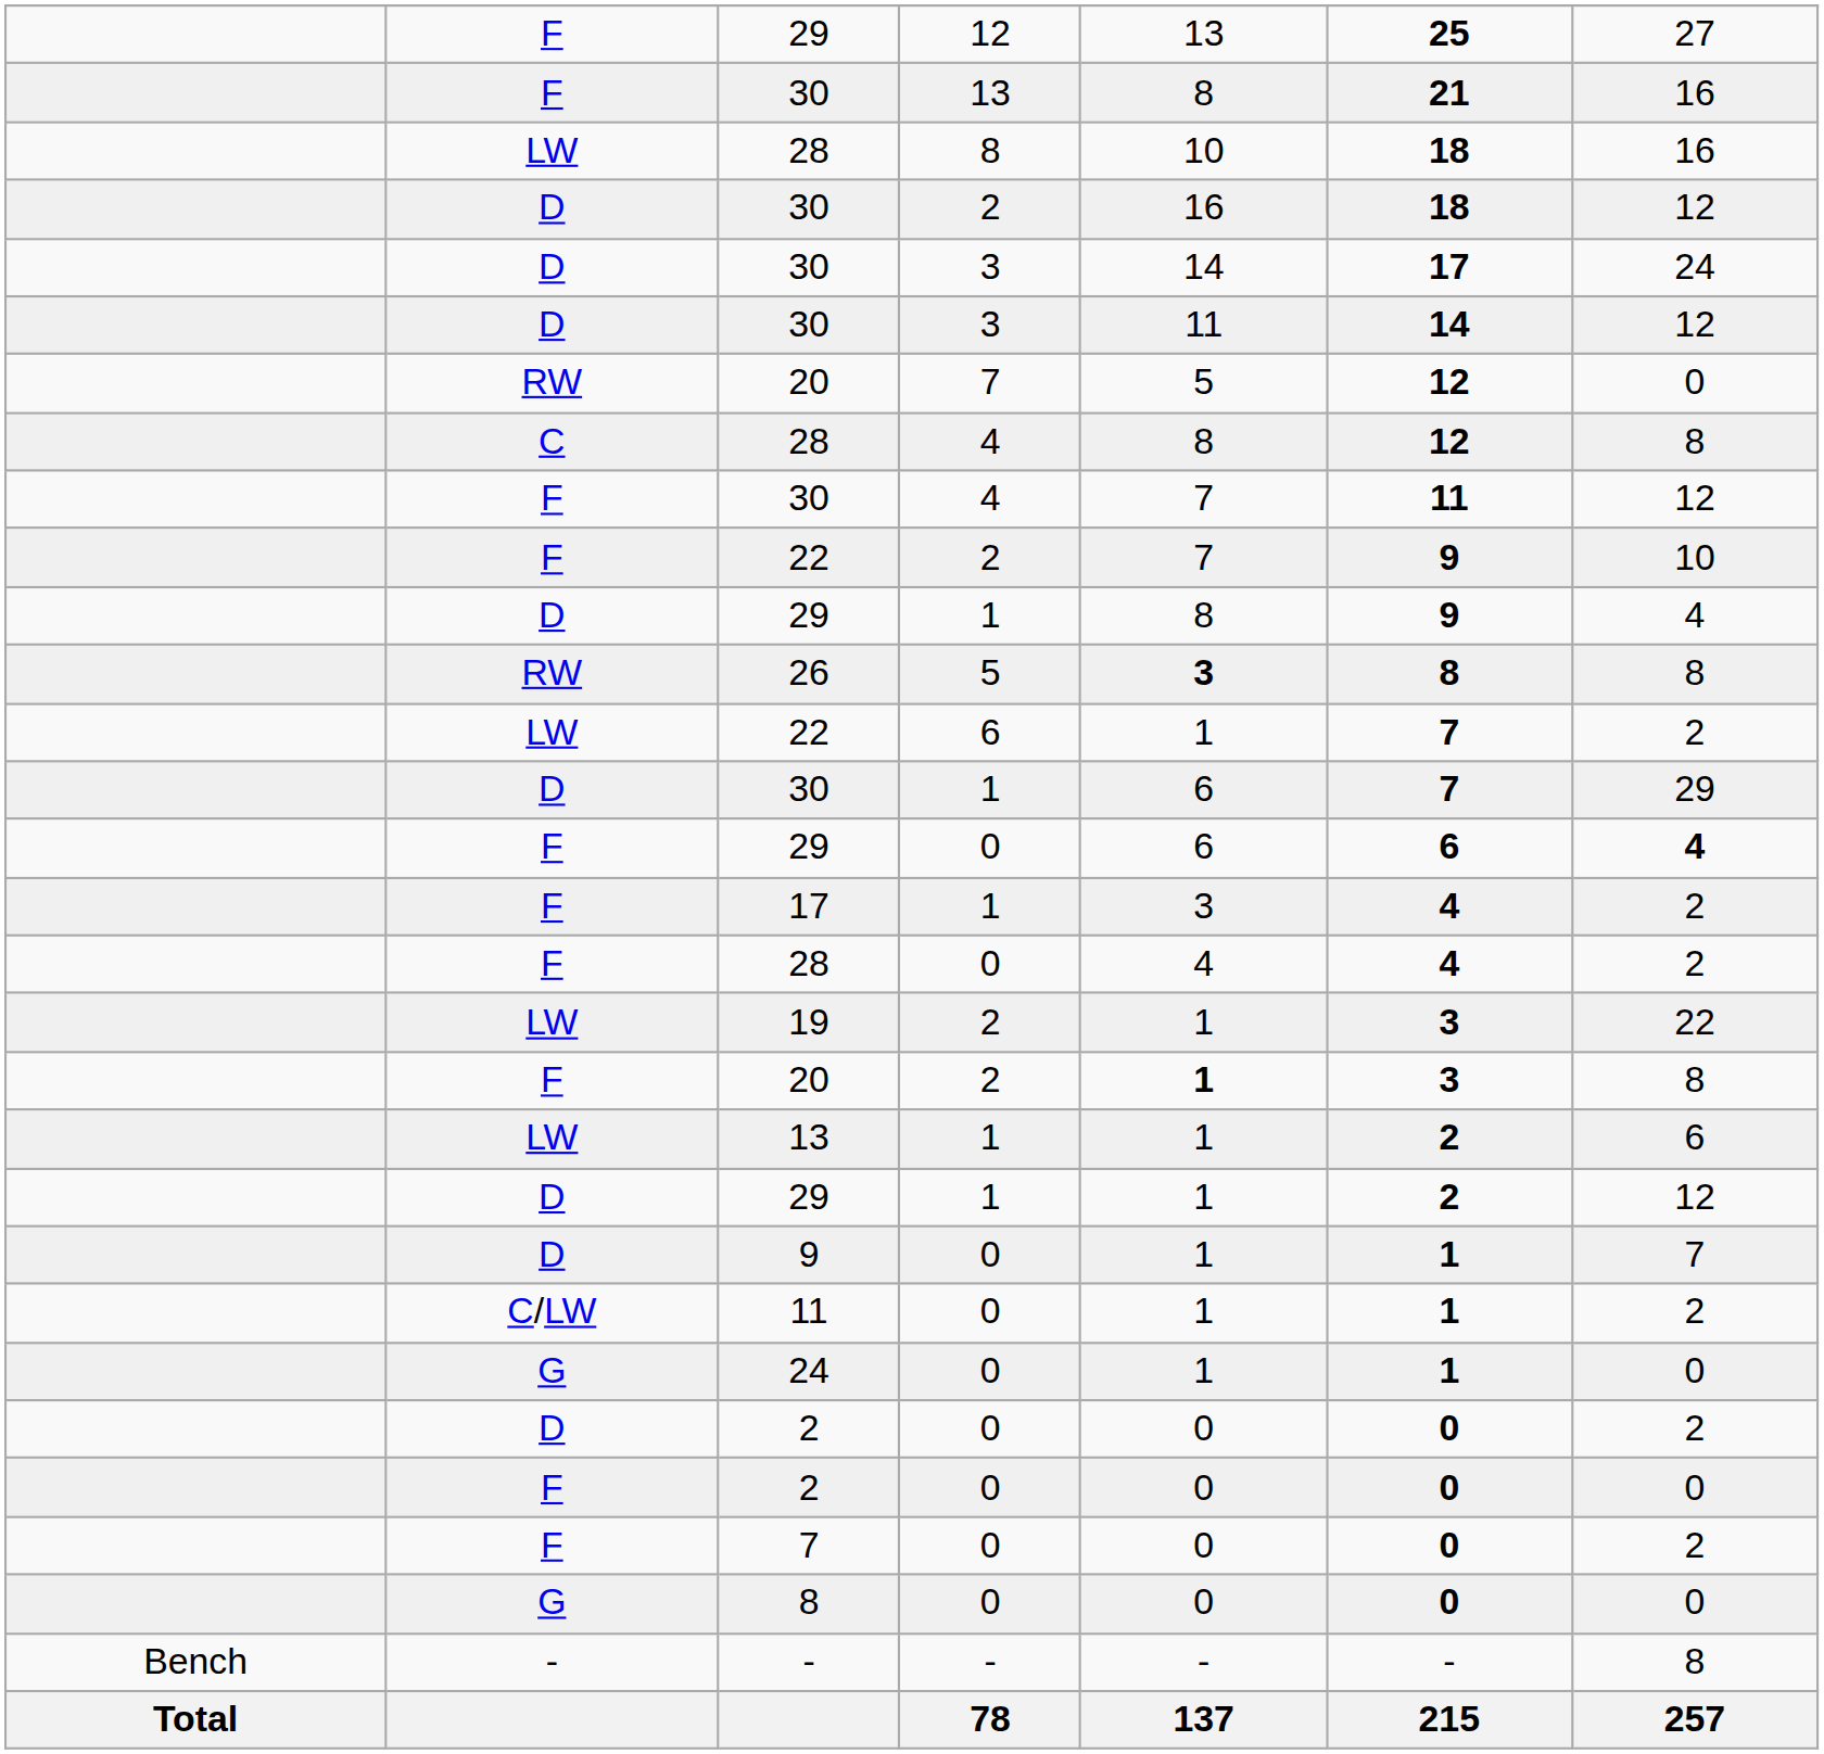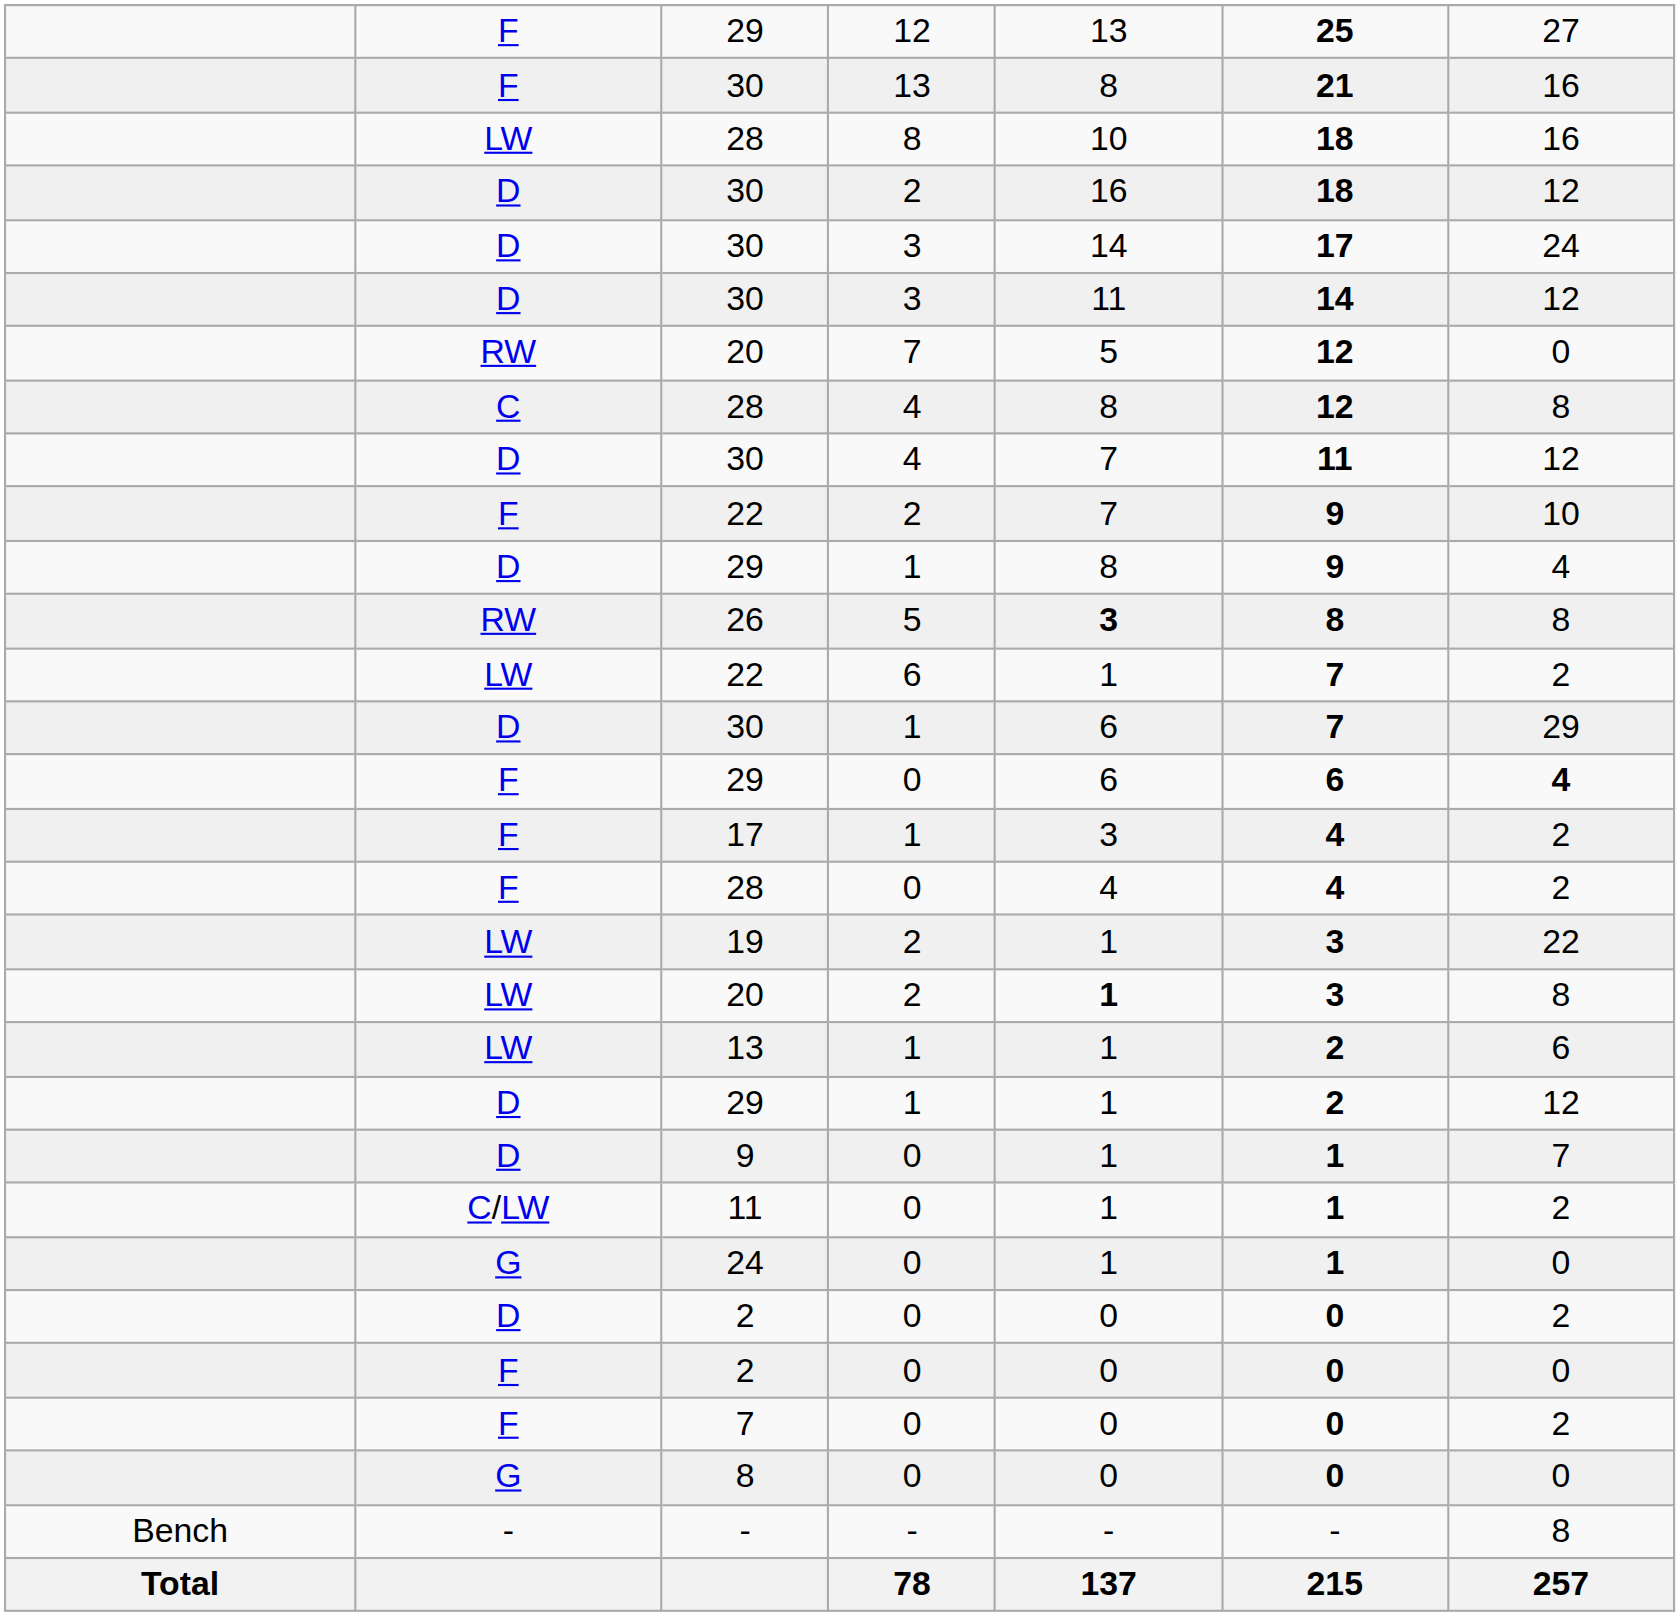 <table class="wikitable sortable" width ="50%">
 <tr align="center">
 </tr>
 <tr align="center" bgcolor="">
 <td></td>
 <td><a href='#'>F</a></td>
 <td>29</td>
 <td>12</td>
 <td>13</td>
 <td><strong>25</strong></td>
 <td>27</td>
 </tr>
 <tr align="center" bgcolor="f0f0f0">
 <td></td>
 <td><a href='#'>F</a></td>
 <td>30</td>
 <td>13</td>
 <td>8</td>
 <td><strong>21</strong></td>
 <td>16</td>
 </tr>
 <tr align="center" bgcolor="">
 <td></td>
 <td><a href='#'>LW</a></td>
 <td>28</td>
 <td>8</td>
 <td>10</td>
 <td><strong>18</strong></td>
 <td>16</td>
 </tr>
 <tr align="center" bgcolor="f0f0f0">
 <td></td>
 <td><a href='#'>D</a></td>
 <td>30</td>
 <td>2</td>
 <td>16</td>
 <td><strong>18</strong></td>
 <td>12</td>
 </tr>
 <tr align="center" bgcolor="">
 <td></td>
 <td><a href='#'>D</a></td>
 <td>30</td>
 <td>3</td>
 <td>14</td>
 <td><strong>17</strong></td>
 <td>24</td>
 </tr>
 <tr align="center" bgcolor="f0f0f0">
 <td></td>
 <td><a href='#'>D</a></td>
 <td>30</td>
 <td>3</td>
 <td>11</td>
 <td><strong>14</strong></td>
 <td>12</td>
 </tr>
 <tr align="center" bgcolor="">
 <td></td>
 <td><a href='#'>RW</a></td>
 <td>20</td>
 <td>7</td>
 <td>5</td>
 <td><strong>12</strong></td>
 <td>0</td>
 </tr>
 <tr align="center" bgcolor="f0f0f0">
 <td></td>
 <td><a href='#'>C</a></td>
 <td>28</td>
 <td>4</td>
 <td>8</td>
 <td><strong>12</strong></td>
 <td>8</td>
 </tr>
 <tr align="center" bgcolor="">
 <td></td>
-<td><a href='#'>F</a></td>
+<td><a href='#'>D</a></td>
 <td>30</td>
 <td>4</td>
 <td>7</td>
 <td><strong>11</strong></td>
 <td>12</td>
 </tr>
 <tr align="center" bgcolor="f0f0f0">
 <td></td>
 <td><a href='#'>F</a></td>
 <td>22</td>
 <td>2</td>
 <td>7</td>
 <td><strong>9</strong></td>
 <td>10</td>
 </tr>
 <tr align="center" bgcolor="">
 <td></td>
 <td><a href='#'>D</a></td>
 <td>29</td>
 <td>1</td>
 <td>8</td>
 <td><strong>9</strong></td>
 <td>4</td>
 </tr>
 <tr align="center" bgcolor="f0f0f0">
 <td></td>
 <td><a href='#'>RW</a></td>
 <td>26</td>
 <td>5</td>
 <td><strong>3</strong></td>
 <td><strong>8</strong></td>
 <td>8</td>
 </tr>
 <tr align="center" bgcolor="">
 <td></td>
 <td><a href='#'>LW</a></td>
 <td>22</td>
 <td>6</td>
 <td>1</td>
 <td><strong>7</strong></td>
 <td>2</td>
 </tr>
 <tr align="center" bgcolor="f0f0f0">
 <td></td>
 <td><a href='#'>D</a></td>
 <td>30</td>
 <td>1</td>
 <td>6</td>
 <td><strong>7</strong></td>
 <td>29</td>
 </tr>
 <tr align="center" bgcolor="">
 <td></td>
 <td><a href='#'>F</a></td>
 <td>29</td>
 <td>0</td>
 <td>6</td>
 <td><strong>6</strong></td>
 <td><strong>4</strong></td>
 </tr>
 <tr align="center" bgcolor="f0f0f0">
 <td></td>
 <td><a href='#'>F</a></td>
 <td>17</td>
 <td>1</td>
 <td>3</td>
 <td><strong>4</strong></td>
 <td>2</td>
 </tr>
 <tr align="center" bgcolor="">
 <td></td>
 <td><a href='#'>F</a></td>
 <td>28</td>
 <td>0</td>
 <td>4</td>
 <td><strong>4</strong></td>
 <td>2</td>
 </tr>
 <tr align="center" bgcolor="f0f0f0">
 <td></td>
 <td><a href='#'>LW</a></td>
 <td>19</td>
 <td>2</td>
 <td>1</td>
 <td><strong>3</strong></td>
 <td>22</td>
 </tr>
 <tr align="center" bgcolor="">
 <td></td>
-<td><a href='#'>F</a></td>
+<td><a href='#'>LW</a></td>
 <td>20</td>
 <td>2</td>
 <td><strong>1</strong></td>
 <td><strong>3</strong></td>
 <td>8</td>
 </tr>
 <tr align="center" bgcolor="f0f0f0">
 <td></td>
 <td><a href='#'>LW</a></td>
 <td>13</td>
 <td>1</td>
 <td>1</td>
 <td><strong>2</strong></td>
 <td>6</td>
 </tr>
 <tr align="center" bgcolor="">
 <td></td>
 <td><a href='#'>D</a></td>
 <td>29</td>
 <td>1</td>
 <td>1</td>
 <td><strong>2</strong></td>
 <td>12</td>
 </tr>
 <tr align="center" bgcolor="f0f0f0">
 <td></td>
 <td><a href='#'>D</a></td>
 <td>9</td>
 <td>0</td>
 <td>1</td>
 <td><strong>1</strong></td>
 <td>7</td>
 </tr>
 <tr align="center" bgcolor="">
 <td></td>
 <td><a href='#'>C</a>/<a href='#'>LW</a></td>
 <td>11</td>
 <td>0</td>
 <td>1</td>
 <td><strong>1</strong></td>
 <td>2</td>
 </tr>
 <tr align="center" bgcolor="f0f0f0">
 <td></td>
 <td><a href='#'>G</a></td>
 <td>24</td>
 <td>0</td>
 <td>1</td>
 <td><strong>1</strong></td>
 <td>0</td>
 </tr>
 <tr align="center" bgcolor="">
 <td></td>
 <td><a href='#'>D</a></td>
 <td>2</td>
 <td>0</td>
 <td>0</td>
 <td><strong>0</strong></td>
 <td>2</td>
 </tr>
 <tr align="center" bgcolor="f0f0f0">
 <td></td>
 <td><a href='#'>F</a></td>
 <td>2</td>
 <td>0</td>
 <td>0</td>
 <td><strong>0</strong></td>
 <td>0</td>
 </tr>
 <tr align="center" bgcolor="">
 <td></td>
 <td><a href='#'>F</a></td>
 <td>7</td>
 <td>0</td>
 <td>0</td>
 <td><strong>0</strong></td>
 <td>2</td>
 </tr>
 <tr align="center" bgcolor="f0f0f0">
 <td></td>
 <td><a href='#'>G</a></td>
 <td>8</td>
 <td>0</td>
 <td>0</td>
 <td><strong>0</strong></td>
 <td>0</td>
 </tr>
 <tr align="center" bgcolor="">
 <td>Bench</td>
 <td>-</td>
 <td>-</td>
 <td>-</td>
 <td>-</td>
 <td>-</td>
 <td>8</td>
 </tr>
 <tr>
 <th>Total</th>
 <th></th>
 <th></th>
 <th>78</th>
 <th>137</th>
 <th>215</th>
 <th>257</th>
 </tr>
 </table>
